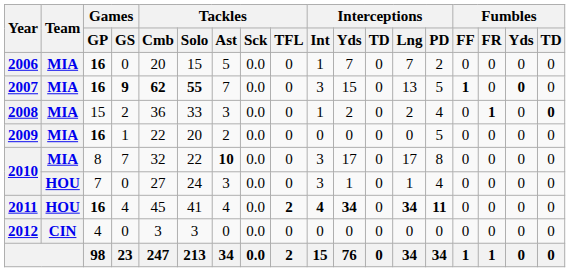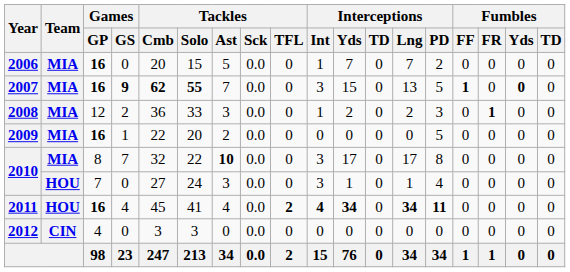 <table class="wikitable" style="text-align:center">
 <tr>
 <th rowspan="2">Year</th>
 <th rowspan="2">Team</th>
 <th colspan="2">Games</th>
 <th colspan="5">Tackles</th>
 <th colspan="5">Interceptions</th>
 <th colspan="4">Fumbles</th>
 </tr>
 <tr>
 <th>GP</th>
 <th>GS</th>
 <th>Cmb</th>
 <th>Solo</th>
 <th>Ast</th>
 <th>Sck</th>
 <th>TFL</th>
 <th>Int</th>
 <th>Yds</th>
 <th>TD</th>
 <th>Lng</th>
 <th>PD</th>
 <th>FF</th>
 <th>FR</th>
 <th>Yds</th>
 <th>TD</th>
 </tr>
 <tr>
 <th><a href='#'>2006</a></th>
 <th><a href='#'>MIA</a></th>
 <td><strong>16</strong></td>
 <td>0</td>
 <td>20</td>
 <td>15</td>
 <td>5</td>
 <td>0.0</td>
 <td>0</td>
 <td>1</td>
 <td>7</td>
 <td>0</td>
 <td>7</td>
 <td>2</td>
 <td>0</td>
 <td>0</td>
 <td>0</td>
 <td>0</td>
 </tr>
 <tr>
 <th><a href='#'>2007</a></th>
 <th><a href='#'>MIA</a></th>
 <td><strong>16</strong></td>
 <td><strong>9</strong></td>
 <td><strong>62</strong></td>
 <td><strong>55</strong></td>
 <td>7</td>
 <td>0.0</td>
 <td>0</td>
 <td>3</td>
 <td>15</td>
 <td>0</td>
 <td>13</td>
 <td>5</td>
 <td><strong>1</strong></td>
 <td>0</td>
 <td><strong>0</strong></td>
 <td>0</td>
 </tr>
 <tr>
 <th><a href='#'>2008</a></th>
 <th><a href='#'>MIA</a></th>
-<td>15</td>
+<td>12</td>
 <td>2</td>
 <td>36</td>
 <td>33</td>
 <td>3</td>
 <td>0.0</td>
 <td>0</td>
 <td>1</td>
 <td>2</td>
 <td>0</td>
 <td>2</td>
-<td>4</td>
+<td>3</td>
 <td>0</td>
 <td><strong>1</strong></td>
 <td>0</td>
-<td><strong>0</strong></td>
+<td>0</td>
 </tr>
 <tr>
 <th><a href='#'>2009</a></th>
 <th><a href='#'>MIA</a></th>
 <td><strong>16</strong></td>
 <td>1</td>
 <td>22</td>
 <td>20</td>
 <td>2</td>
 <td>0.0</td>
 <td>0</td>
 <td>0</td>
 <td>0</td>
 <td>0</td>
 <td>0</td>
 <td>5</td>
 <td>0</td>
 <td>0</td>
 <td>0</td>
 <td>0</td>
 </tr>
 <tr>
 <th rowspan="2"><a href='#'>2010</a></th>
 <th><a href='#'>MIA</a></th>
 <td>8</td>
 <td>7</td>
 <td>32</td>
 <td>22</td>
 <td><strong>10</strong></td>
 <td>0.0</td>
 <td>0</td>
 <td>3</td>
 <td>17</td>
 <td>0</td>
 <td>17</td>
 <td>8</td>
 <td>0</td>
 <td>0</td>
 <td>0</td>
 <td>0</td>
 </tr>
 <tr>
 <th><a href='#'>HOU</a></th>
 <td>7</td>
 <td>0</td>
 <td>27</td>
 <td>24</td>
 <td>3</td>
 <td>0.0</td>
 <td>0</td>
 <td>3</td>
 <td>1</td>
 <td>0</td>
 <td>1</td>
 <td>4</td>
 <td>0</td>
 <td>0</td>
 <td>0</td>
 <td>0</td>
 </tr>
 <tr>
 <th><a href='#'>2011</a></th>
 <th><a href='#'>HOU</a></th>
 <td><strong>16</strong></td>
 <td>4</td>
 <td>45</td>
 <td>41</td>
 <td>4</td>
 <td>0.0</td>
 <td><strong>2</strong></td>
 <td><strong>4</strong></td>
 <td><strong>34</strong></td>
 <td>0</td>
 <td><strong>34</strong></td>
 <td><strong>11</strong></td>
 <td>0</td>
 <td>0</td>
 <td>0</td>
 <td>0</td>
 </tr>
 <tr>
 <th><a href='#'>2012</a></th>
 <th><a href='#'>CIN</a></th>
 <td>4</td>
 <td>0</td>
 <td>3</td>
 <td>3</td>
 <td>0</td>
 <td>0.0</td>
 <td>0</td>
 <td>0</td>
 <td>0</td>
 <td>0</td>
 <td>0</td>
 <td>0</td>
 <td>0</td>
 <td>0</td>
 <td>0</td>
 <td>0</td>
 </tr>
 <tr>
 <th colspan="2"></th>
 <th>98</th>
 <th>23</th>
 <th>247</th>
 <th>213</th>
 <th>34</th>
 <th>0.0</th>
 <th>2</th>
 <th>15</th>
 <th>76</th>
 <th>0</th>
 <th>34</th>
 <th>34</th>
 <th>1</th>
 <th>1</th>
 <th>0</th>
 <th>0</th>
 </tr>
 </table>
